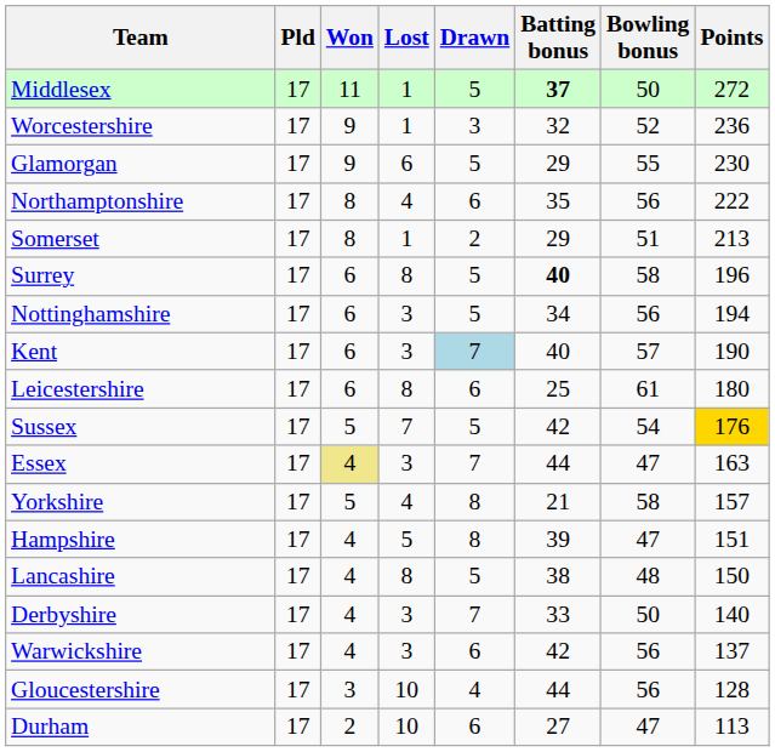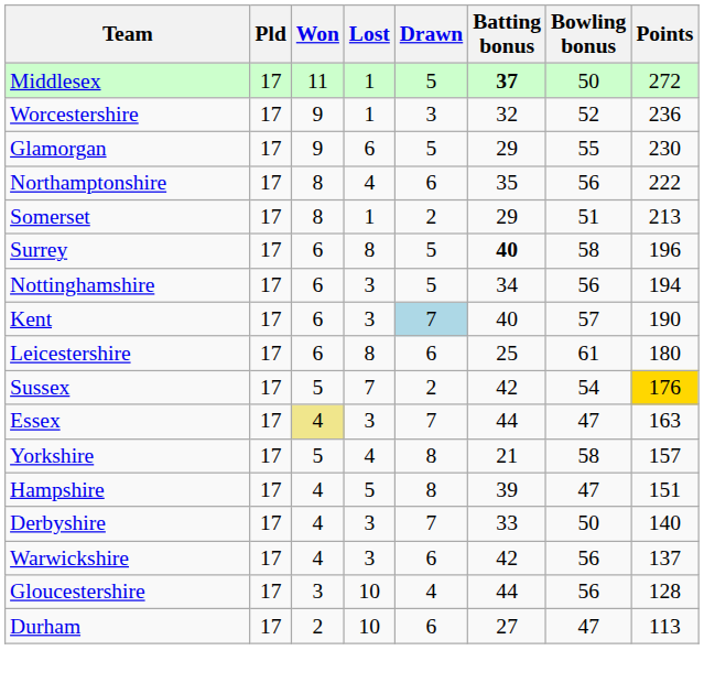 <table class="wikitable" style="text-align:center;">
 <tr>
 <th width=175>Team</th>
 <th width=20 abbr="Played">Pld</th>
 <th width=20 abbr="Won"><a href='#'>Won</a></th>
 <th width=20 abbr="Lost"><a href='#'>Lost</a></th>
 <th width=20 abbr="Drawn"><a href='#'>Drawn</a></th>
 <th width=20 abbr="Bonus points">Batting bonus</th>
 <th width=20 abbr="Bonus points">Bowling bonus</th>
 <th width=20 abbr="Points">Points</th>
 </tr>
 <tr style="background:#ccffcc;">
 <td style="text-align:left;"><a href='#'>Middlesex</a></td>
 <td>17</td>
 <td>11</td>
 <td>1</td>
 <td>5</td>
 <td><strong>37</strong></td>
 <td>50</td>
 <td>272</td>
 </tr>
 <tr>
 <td style="text-align:left;"><a href='#'>Worcestershire</a></td>
 <td>17</td>
 <td>9</td>
 <td>1</td>
 <td>3</td>
 <td>32</td>
 <td>52</td>
 <td>236</td>
 </tr>
 <tr>
 <td style="text-align:left;"><a href='#'>Glamorgan</a></td>
 <td>17</td>
 <td>9</td>
 <td>6</td>
 <td>5</td>
 <td>29</td>
 <td>55</td>
 <td>230</td>
 </tr>
 <tr>
 <td style="text-align:left;"><a href='#'>Northamptonshire</a></td>
 <td>17</td>
 <td>8</td>
 <td>4</td>
 <td>6</td>
 <td>35</td>
 <td>56</td>
 <td>222</td>
 </tr>
 <tr>
 <td style="text-align:left;"><a href='#'>Somerset</a></td>
 <td>17</td>
 <td>8</td>
 <td>1</td>
 <td>2</td>
 <td>29</td>
 <td>51</td>
 <td>213</td>
 </tr>
 <tr>
 <td style="text-align:left;"><a href='#'>Surrey</a></td>
 <td>17</td>
 <td>6</td>
 <td>8</td>
 <td>5</td>
 <td><strong>40</strong></td>
 <td>58</td>
 <td>196</td>
 </tr>
 <tr>
 <td style="text-align:left;"><a href='#'>Nottinghamshire</a></td>
 <td>17</td>
 <td>6</td>
 <td>3</td>
 <td>5</td>
 <td>34</td>
 <td>56</td>
 <td>194</td>
 </tr>
 <tr>
 <td style="text-align:left;"><a href='#'>Kent</a></td>
 <td>17</td>
 <td>6</td>
 <td>3</td>
 <td style="background: lightblue;">7</td>
 <td>40</td>
 <td>57</td>
 <td>190</td>
 </tr>
 <tr>
 <td style="text-align:left;"><a href='#'>Leicestershire</a></td>
 <td>17</td>
 <td>6</td>
 <td>8</td>
 <td>6</td>
 <td>25</td>
 <td>61</td>
 <td>180</td>
 </tr>
 <tr>
 <td style="text-align:left;"><a href='#'>Sussex</a></td>
 <td>17</td>
 <td>5</td>
 <td>7</td>
-<td>5</td>
+<td>2</td>
 <td>42</td>
 <td>54</td>
 <td style="background: gold;">176</td>
 </tr>
 <tr>
 <td style="text-align:left;"><a href='#'>Essex</a></td>
 <td>17</td>
 <td style="background: khaki;">4</td>
 <td>3</td>
 <td>7</td>
 <td>44</td>
 <td>47</td>
 <td>163</td>
 </tr>
 <tr>
 <td style="text-align:left;"><a href='#'>Yorkshire</a></td>
 <td>17</td>
 <td>5</td>
 <td>4</td>
 <td>8</td>
 <td>21</td>
 <td>58</td>
 <td>157</td>
 </tr>
 <tr>
 <td style="text-align:left;"><a href='#'>Hampshire</a></td>
 <td>17</td>
 <td>4</td>
 <td>5</td>
 <td>8</td>
 <td>39</td>
 <td>47</td>
 <td>151</td>
-</tr>
-<tr>
-<td style="text-align:left;"><a href='#'>Lancashire</a></td>
-<td>17</td>
-<td>4</td>
-<td>8</td>
-<td>5</td>
-<td>38</td>
-<td>48</td>
-<td>150</td>
 </tr>
 <tr>
 <td style="text-align:left;"><a href='#'>Derbyshire</a></td>
 <td>17</td>
 <td>4</td>
 <td>3</td>
 <td>7</td>
 <td>33</td>
 <td>50</td>
 <td>140</td>
 </tr>
 <tr>
 <td style="text-align:left;"><a href='#'>Warwickshire</a></td>
 <td>17</td>
 <td>4</td>
 <td>3</td>
 <td>6</td>
 <td>42</td>
 <td>56</td>
 <td>137</td>
 </tr>
 <tr>
 <td style="text-align:left;"><a href='#'>Gloucestershire</a></td>
 <td>17</td>
 <td>3</td>
 <td>10</td>
 <td>4</td>
 <td>44</td>
 <td>56</td>
 <td>128</td>
 </tr>
 <tr>
 <td style="text-align:left;"><a href='#'>Durham</a></td>
 <td>17</td>
 <td>2</td>
 <td>10</td>
 <td>6</td>
 <td>27</td>
 <td>47</td>
 <td>113</td>
 </tr>
 </table>
